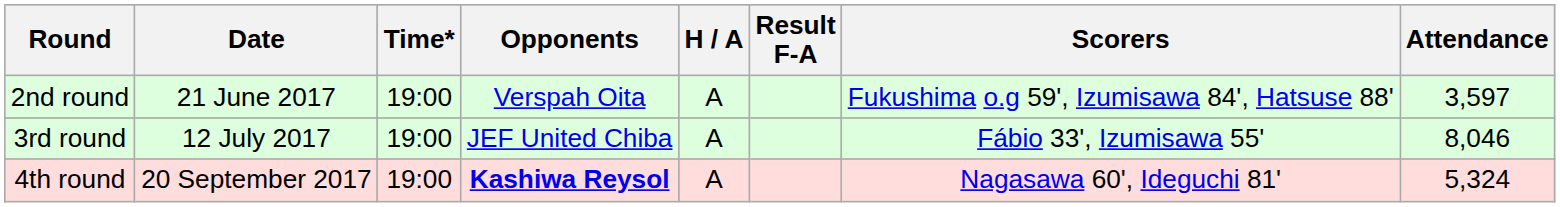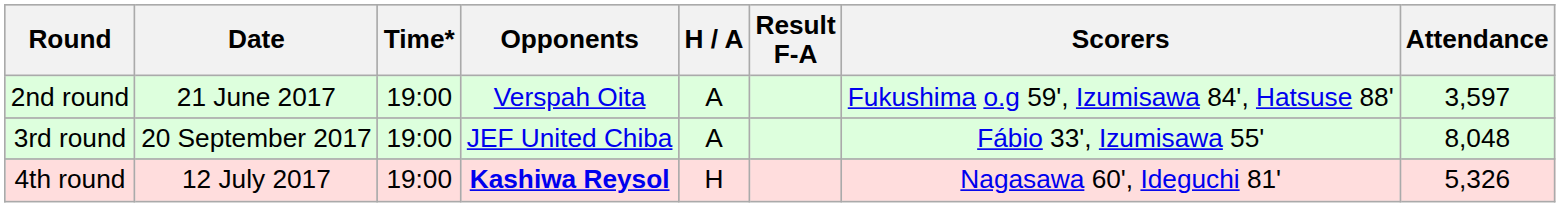 <table class="wikitable" style="text-align:center">
 <tr>
 <th>Round</th>
 <th>Date</th>
 <th>Time*</th>
 <th>Opponents</th>
 <th>H / A</th>
 <th>Result<br>F-A</th>
 <th>Scorers</th>
 <th>Attendance</th>
 </tr>
 <tr bgcolor="#ddffdd">
 <td>2nd round</td>
 <td>21 June 2017</td>
 <td>19:00</td>
 <td><a href='#'>Verspah Oita</a></td>
 <td>A</td>
 <td></td>
 <td><a href='#'>Fukushima</a> <a href='#'>o.g</a> 59', <a href='#'>Izumisawa</a> 84', <a href='#'>Hatsuse</a> 88'</td>
 <td>3,597</td>
 </tr>
 <tr bgcolor="#ddffdd">
 <td>3rd round</td>
-<td>12 July 2017</td>
+<td>20 September 2017</td>
 <td>19:00</td>
 <td><a href='#'>JEF United Chiba</a></td>
 <td>A</td>
 <td></td>
 <td><a href='#'>Fábio</a> 33', <a href='#'>Izumisawa</a> 55'</td>
-<td>8,046</td>
+<td>8,048</td>
 </tr>
 <tr bgcolor="#ffdddd">
 <td>4th round</td>
-<td>20 September 2017</td>
+<td>12 July 2017</td>
 <td>19:00</td>
 <td><strong><a href='#'>Kashiwa Reysol</a></strong></td>
-<td>A</td>
+<td>H</td>
 <td></td>
 <td><a href='#'>Nagasawa</a> 60', <a href='#'>Ideguchi</a> 81'</td>
-<td>5,324</td>
+<td>5,326</td>
 </tr>
 </table>
